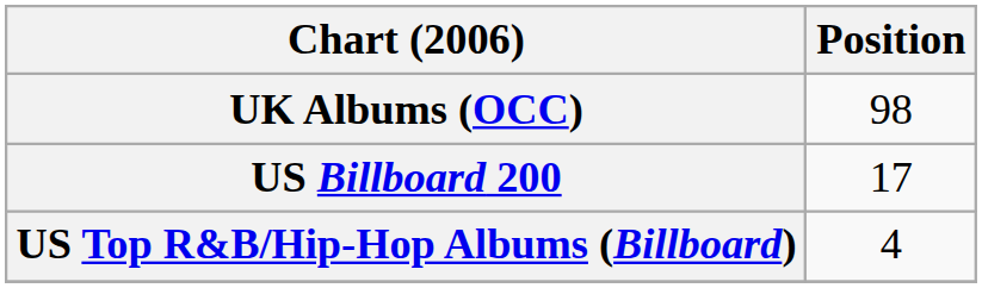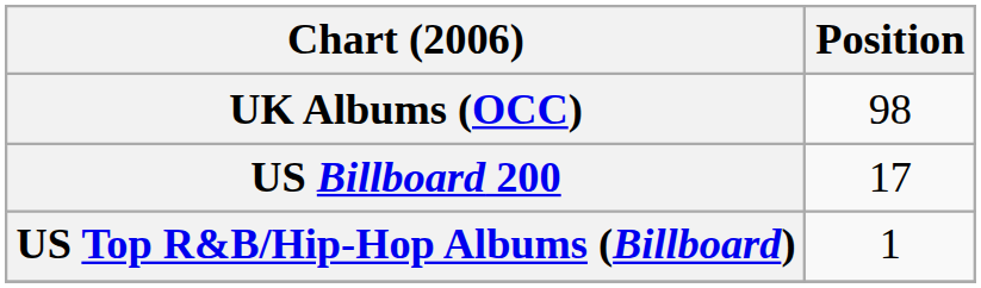 <table class="wikitable plainrowheaders sortable" style="text-align:center;">
 <tr>
 <th align="left">Chart (2006)</th>
 <th align="left">Position</th>
 </tr>
 <tr>
 <th scope="row">UK Albums (<a href='#'>OCC</a>)</th>
 <td style="text-align:center;">98</td>
 </tr>
 <tr>
 <th scope="row">US <a href='#'><em>Billboard</em> 200</a></th>
 <td style="text-align:center;">17</td>
 </tr>
 <tr>
 <th scope="row">US <a href='#'>Top R&B/Hip-Hop Albums</a> (<em><a href='#'>Billboard</a></em>)</th>
-<td style="text-align:center;">4</td>
+<td style="text-align:center;">1</td>
 </tr>
 <tr>
 </tr>
 </table>
